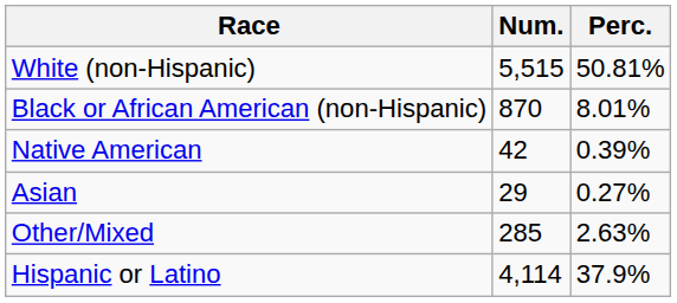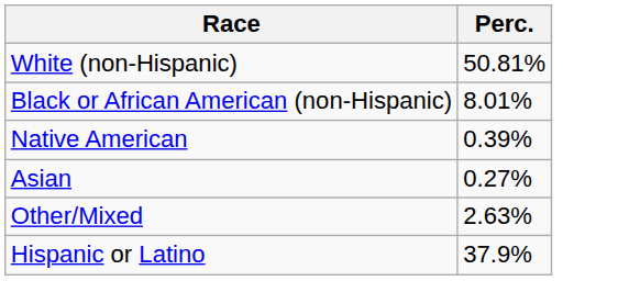 <table class="wikitable">
 <tr>
 <th>Race</th>
-<th>Num.</th>
 <th>Perc.</th>
 </tr>
 <tr>
 <td><a href='#'>White</a> (non-Hispanic)</td>
-<td>5,515</td>
 <td>50.81%</td>
 </tr>
 <tr>
 <td><a href='#'>Black or African American</a> (non-Hispanic)</td>
-<td>870</td>
 <td>8.01%</td>
 </tr>
 <tr>
 <td><a href='#'>Native American</a></td>
-<td>42</td>
 <td>0.39%</td>
 </tr>
 <tr>
 <td><a href='#'>Asian</a></td>
-<td>29</td>
 <td>0.27%</td>
 </tr>
 <tr>
 <td><a href='#'>Other/Mixed</a></td>
-<td>285</td>
 <td>2.63%</td>
 </tr>
 <tr>
 <td><a href='#'>Hispanic</a> or <a href='#'>Latino</a></td>
-<td>4,114</td>
 <td>37.9%</td>
 </tr>
 </table>
